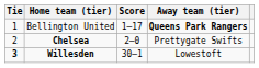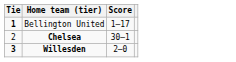 <table class="wikitable" style="text-align:center; font-size:85%">
 <tr>
 <th>Tie</th>
 <th>Home team (tier)</th>
 <th>Score</th>
-<th>Away team (tier)</th>
 <th></th>
 </tr>
 <tr>
-<td align="center">1</td>
+<td align="center"><strong>1</strong></td>
 <td>Bellington United</td>
 <td align="center">1–17</td>
-<td><strong>Queens Park Rangers</strong></td>
 <td></td>
 </tr>
 <tr>
 <td align="center">2</td>
 <td><strong>Chelsea</strong></td>
-<td align="center">2–0</td>
-<td>Prettygate Swifts</td>
+<td align="center">30–1</td>
 <td></td>
 </tr>
 <tr>
 <td align="center"><strong>3</strong></td>
 <td><strong>Willesden</strong></td>
-<td align="center">30–1</td>
-<td>Lowestoft</td>
+<td align="center">2–0</td>
 <td></td>
 </tr>
 </table>
